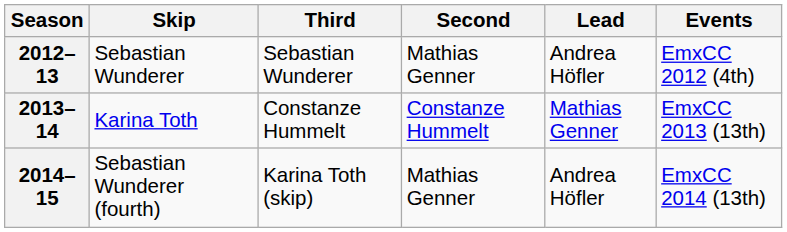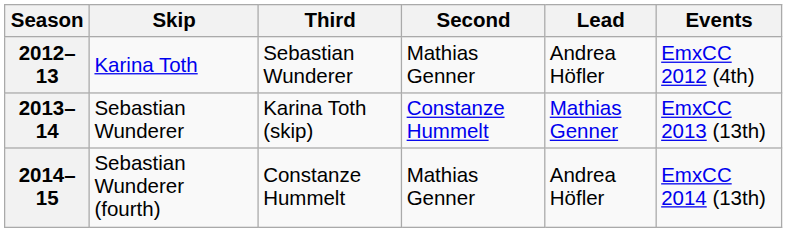 <table class="wikitable">
 <tr>
 <th scope="col">Season</th>
 <th scope="col">Skip</th>
 <th scope="col">Third</th>
 <th scope="col">Second</th>
 <th scope="col">Lead</th>
 <th scope="col">Events</th>
 </tr>
 <tr>
 <th scope="row">2012–13</th>
-<td>Sebastian Wunderer</td>
+<td><a href='#'>Karina Toth</a></td>
 <td>Sebastian Wunderer</td>
 <td>Mathias Genner</td>
 <td>Andrea Höfler</td>
 <td><a href='#'>EmxCC 2012</a> (4th)</td>
 </tr>
 <tr>
 <th scope="row">2013–14</th>
-<td><a href='#'>Karina Toth</a></td>
-<td>Constanze Hummelt</td>
+<td>Sebastian Wunderer</td>
+<td>Karina Toth (skip)</td>
 <td><a href='#'>Constanze Hummelt</a></td>
 <td><a href='#'>Mathias Genner</a></td>
 <td><a href='#'>EmxCC 2013</a> (13th)</td>
 </tr>
 <tr>
 <th scope="row">2014–15</th>
 <td>Sebastian Wunderer (fourth)</td>
-<td>Karina Toth (skip)</td>
+<td>Constanze Hummelt</td>
 <td>Mathias Genner</td>
 <td>Andrea Höfler</td>
 <td><a href='#'>EmxCC 2014</a> (13th)</td>
 </tr>
 </table>
